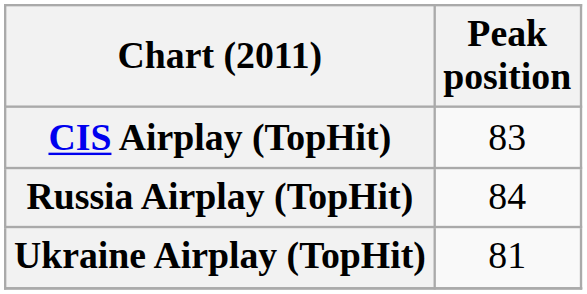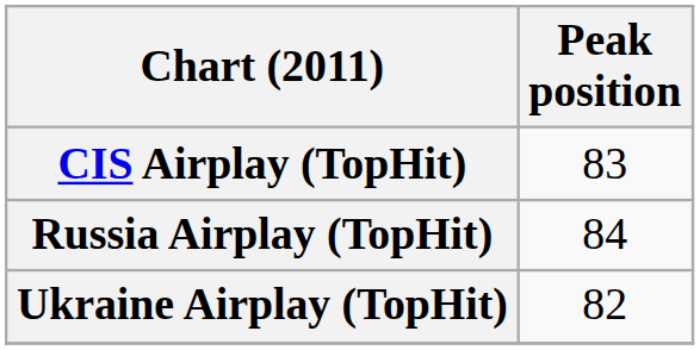 <table class="wikitable plainrowheaders sortable" style="text-align:center">
 <tr>
 <th scope="col">Chart (2011)</th>
 <th scope="col">Peak<br>position</th>
 </tr>
 <tr>
 <th scope="row"><a href='#'>CIS</a> Airplay (TopHit)</th>
 <td>83</td>
 </tr>
 <tr>
 <th scope="row">Russia Airplay (TopHit)</th>
 <td>84</td>
 </tr>
 <tr>
 <th scope="row">Ukraine Airplay (TopHit)</th>
-<td>81</td>
+<td>82</td>
 </tr>
 <tr>
 </tr>
 </table>
